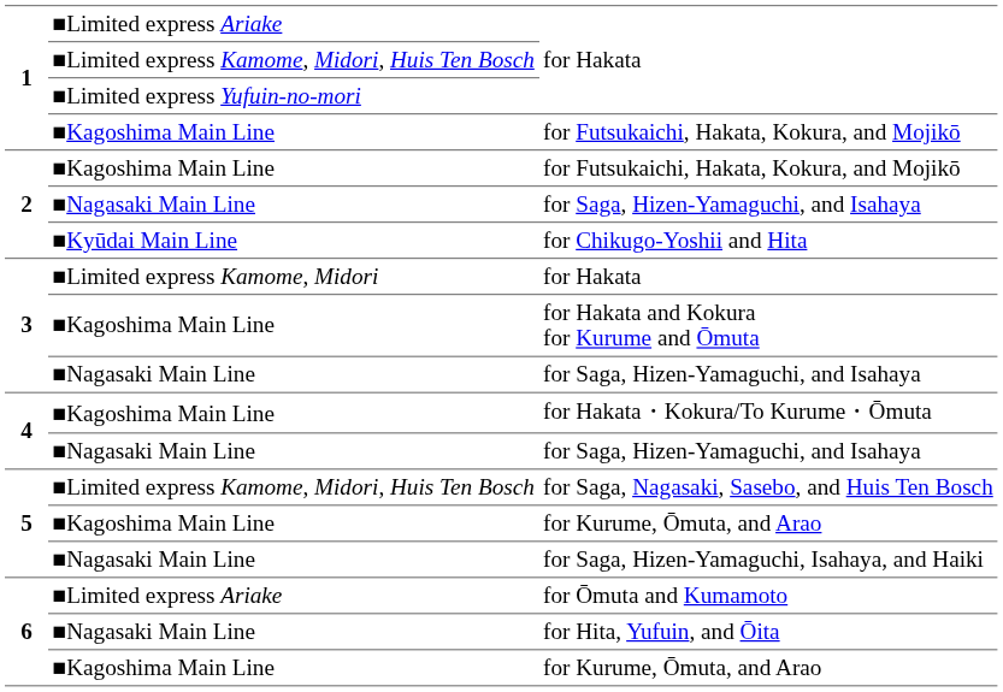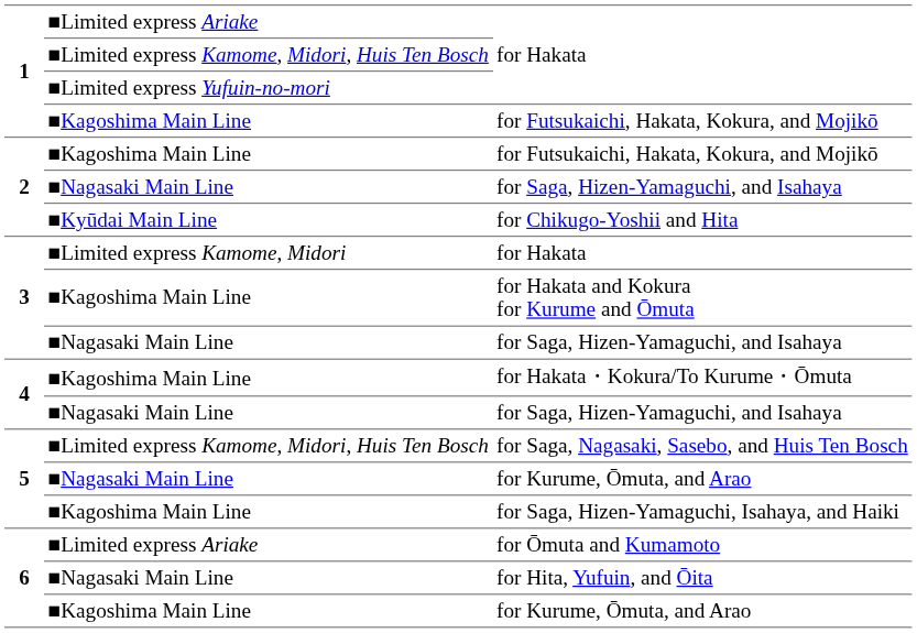 <table border="1" cellspacing="0" cellpadding="3" frame="hsides" rules="rows" style="margin-top:.4em;">
 <tr>
 <th rowspan="4" style="width:1.5em">1</th>
 <td><span>■</span>Limited express <em><a href='#'>Ariake</a></em></td>
 <td rowspan=3>for Hakata</td>
 </tr>
 <tr>
 <td><span>■</span>Limited express <em><a href='#'>Kamome</a></em>, <em><a href='#'>Midori</a></em>, <em><a href='#'>Huis Ten Bosch</a></em></td>
 </tr>
 <tr>
 <td><span>■</span>Limited express <em><a href='#'>Yufuin-no-mori</a></em></td>
 </tr>
 <tr>
 <td><span>■</span><a href='#'>Kagoshima Main Line</a></td>
 <td>for <a href='#'>Futsukaichi</a>, Hakata, Kokura, and <a href='#'>Mojikō</a></td>
 </tr>
 <tr>
 <th rowspan="3" style="width:1.5em">2</th>
 <td><span>■</span>Kagoshima Main Line</td>
 <td>for Futsukaichi, Hakata, Kokura, and Mojikō</td>
 </tr>
 <tr>
 <td><span>■</span><a href='#'>Nagasaki Main Line</a></td>
 <td>for <a href='#'>Saga</a>, <a href='#'>Hizen-Yamaguchi</a>, and <a href='#'>Isahaya</a></td>
 </tr>
 <tr>
 <td><span>■</span><a href='#'>Kyūdai Main Line</a></td>
 <td>for <a href='#'>Chikugo-Yoshii</a> and <a href='#'>Hita</a></td>
 </tr>
 <tr>
 <th rowspan="3">3</th>
 <td><span>■</span>Limited express <em>Kamome</em>, <em>Midori</em></td>
 <td>for Hakata</td>
 </tr>
 <tr>
 <td><span>■</span>Kagoshima Main Line</td>
 <td>for Hakata and Kokura<br>for <a href='#'>Kurume</a> and <a href='#'>Ōmuta</a></td>
 </tr>
 <tr>
 <td><span>■</span>Nagasaki Main Line</td>
 <td>for Saga, Hizen-Yamaguchi, and Isahaya</td>
 </tr>
 <tr>
 <th rowspan="2">4</th>
 <td><span>■</span>Kagoshima Main Line</td>
 <td>for Hakata・Kokura/To Kurume・Ōmuta</td>
 </tr>
 <tr>
 <td><span>■</span>Nagasaki Main Line</td>
 <td>for Saga, Hizen-Yamaguchi, and Isahaya</td>
 </tr>
 <tr>
 <th rowspan="3">5</th>
 <td><span>■</span>Limited express <em>Kamome</em>, <em>Midori</em>, <em>Huis Ten Bosch</em></td>
 <td>for Saga, <a href='#'>Nagasaki</a>, <a href='#'>Sasebo</a>, and <a href='#'>Huis Ten Bosch</a></td>
 </tr>
 <tr>
-<td><span>■</span>Kagoshima Main Line</td>
+<td><span>■</span><a href='#'>Nagasaki Main Line</a></td>
 <td>for Kurume, Ōmuta, and <a href='#'>Arao</a></td>
 </tr>
 <tr>
-<td><span>■</span>Nagasaki Main Line</td>
+<td><span>■</span>Kagoshima Main Line</td>
 <td>for Saga, Hizen-Yamaguchi, Isahaya, and Haiki</td>
 </tr>
 <tr>
 <th rowspan="3">6</th>
 <td><span>■</span>Limited express <em>Ariake</em></td>
 <td>for Ōmuta and <a href='#'>Kumamoto</a></td>
 </tr>
 <tr>
 <td><span>■</span>Nagasaki Main Line</td>
 <td>for Hita, <a href='#'>Yufuin</a>, and <a href='#'>Ōita</a></td>
 </tr>
 <tr>
 <td><span>■</span>Kagoshima Main Line</td>
 <td>for Kurume, Ōmuta, and Arao</td>
 </tr>
 </table>
